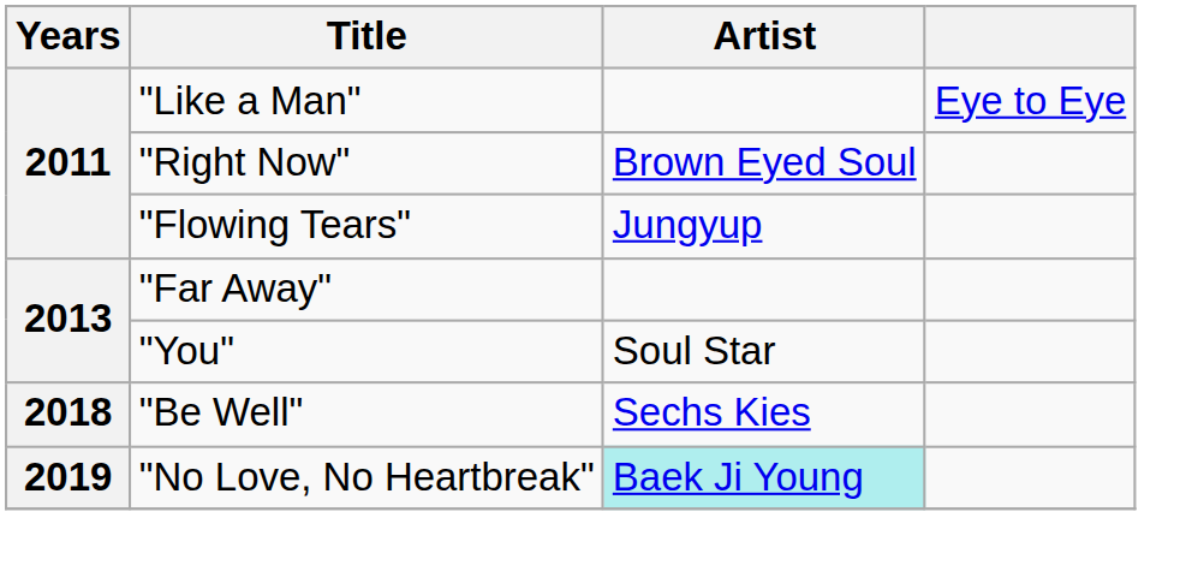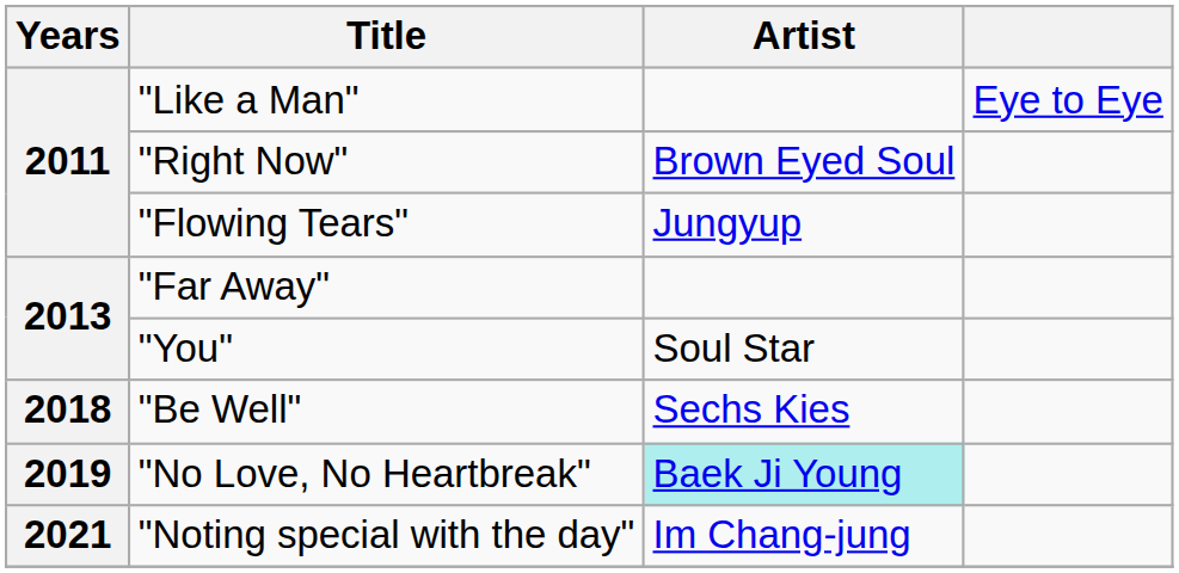 <table class="wikitable sortable plainrowheaders">
 <tr>
 <th scope="col">Years</th>
 <th scope="col">Title</th>
 <th scope="col">Artist</th>
 <th scope="col" class="unsortable"></th>
 </tr>
 <tr>
 <th scope="row"rowspan="3">2011</th>
 <td>"Like a Man" </td>
 <td></td>
 <td><a href='#'>Eye to Eye</a></td>
 </tr>
 <tr>
 <td>"Right Now" </td>
 <td><a href='#'>Brown Eyed Soul</a></td>
 <td></td>
 </tr>
 <tr>
 <td>"Flowing Tears" </td>
 <td><a href='#'>Jungyup</a></td>
 <td></td>
 </tr>
 <tr>
 <th scope="row" rowspan="2">2013</th>
 <td>"Far Away"  </td>
 <td></td>
 <td></td>
 </tr>
 <tr>
 <td>"You" </td>
 <td>Soul Star</td>
 <td></td>
 </tr>
 <tr>
 <th scope="row">2018</th>
 <td>"Be Well"</td>
 <td><a href='#'>Sechs Kies</a></td>
 <td></td>
 </tr>
 <tr>
 <th scope="row">2019</th>
 <td>"No Love, No Heartbreak"</td>
 <td style="background: paleturquoise;"><a href='#'>Baek Ji Young</a></td>
 <td></td>
 </tr>
 <tr>
+<th scope="row" rowspan="1">2021</th>
+<td>"Noting special with the day" </td>
+<td><a href='#'>Im Chang-jung</a></td>
+<td></td>
+</tr>
+<tr>
 </tr>
 </table>
